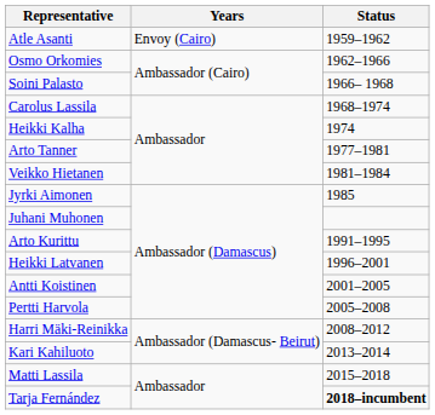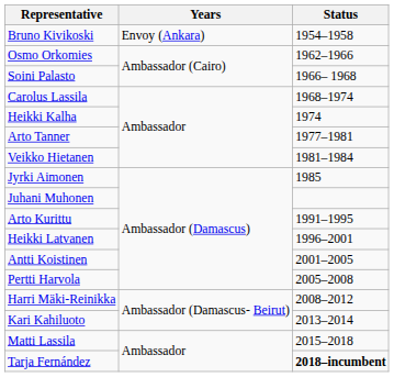 <table class="wikitable sortable">
 <tr>
 <th>Representative</th>
 <th>Years</th>
 <th>Status</th>
 </tr>
 <tr>
-<td><a href='#'>Atle Asanti</a></td>
-<td>Envoy  (<a href='#'>Cairo</a>)</td>
-<td>1959–1962</td>
+<td><a href='#'>Bruno Kivikoski</a></td>
+<td>Envoy (<a href='#'>Ankara</a>)</td>
+<td>1954–1958</td>
 </tr>
 <tr>
 <td><a href='#'>Osmo Orkomies</a></td>
 <td rowspan="2">Ambassador (Cairo)</td>
 <td>1962–1966</td>
 </tr>
 <tr>
 <td><a href='#'>Soini Palasto</a></td>
 <td>1966– 1968</td>
 </tr>
 <tr>
 <td><a href='#'>Carolus Lassila</a></td>
 <td rowspan="4">Ambassador</td>
 <td>1968–1974</td>
 </tr>
 <tr>
 <td><a href='#'>Heikki Kalha</a></td>
 <td>1974</td>
 </tr>
 <tr>
 <td><a href='#'>Arto Tanner</a></td>
 <td>1977–1981</td>
 </tr>
 <tr>
 <td><a href='#'>Veikko Hietanen</a></td>
 <td>1981–1984</td>
 </tr>
 <tr>
 <td><a href='#'>Jyrki Aimonen</a></td>
 <td rowspan="6">Ambassador (<a href='#'>Damascus</a>)</td>
 <td>1985</td>
 </tr>
 <tr>
 <td><a href='#'>Juhani Muhonen</a></td>
 <td></td>
 </tr>
 <tr>
 <td><a href='#'>Arto Kurittu</a></td>
 <td>1991–1995</td>
 </tr>
 <tr>
 <td><a href='#'>Heikki Latvanen</a></td>
 <td>1996–2001</td>
 </tr>
 <tr>
 <td><a href='#'>Antti Koistinen</a></td>
 <td>2001–2005</td>
 </tr>
 <tr>
 <td><a href='#'>Pertti Harvola</a></td>
 <td>2005–2008</td>
 </tr>
 <tr>
 <td><a href='#'>Harri Mäki-Reinikka</a></td>
 <td rowspan="2">Ambassador (Damascus- <a href='#'>Beirut</a>)</td>
 <td>2008–2012</td>
 </tr>
 <tr>
 <td><a href='#'>Kari Kahiluoto</a></td>
 <td>2013–2014</td>
 </tr>
 <tr>
 <td><a href='#'>Matti Lassila </a></td>
 <td rowspan="2">Ambassador</td>
 <td>2015–2018</td>
 </tr>
 <tr>
 <td><a href='#'>Tarja Fernández</a></td>
 <td><strong>2018–incumbent</strong></td>
 </tr>
 </table>
